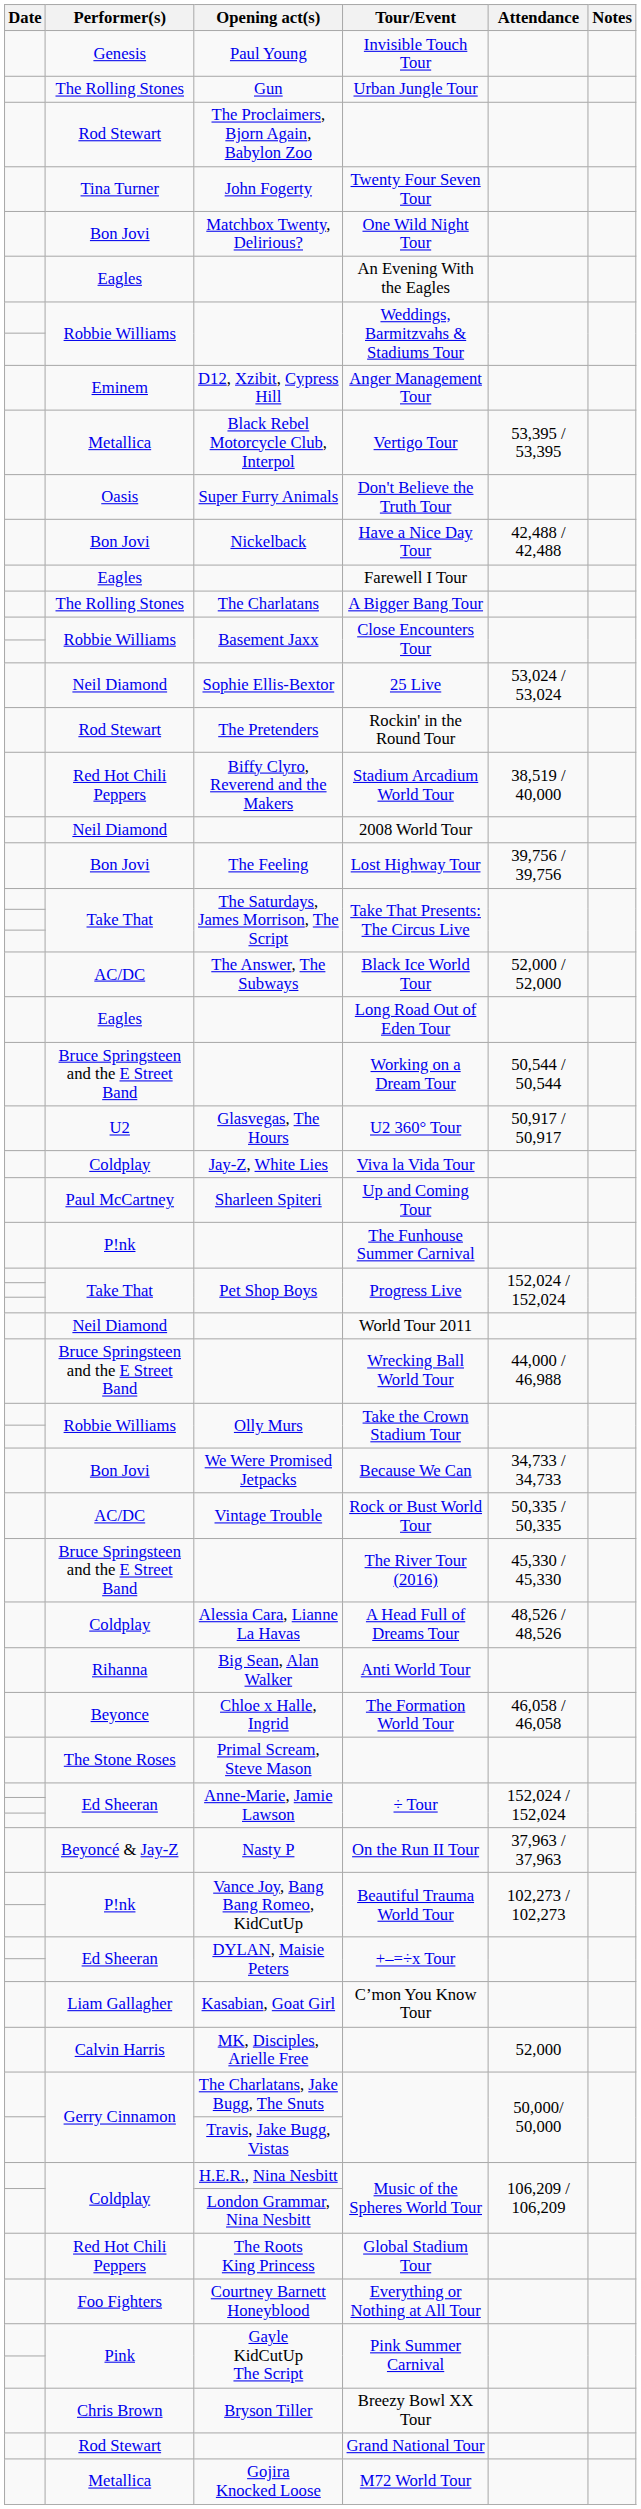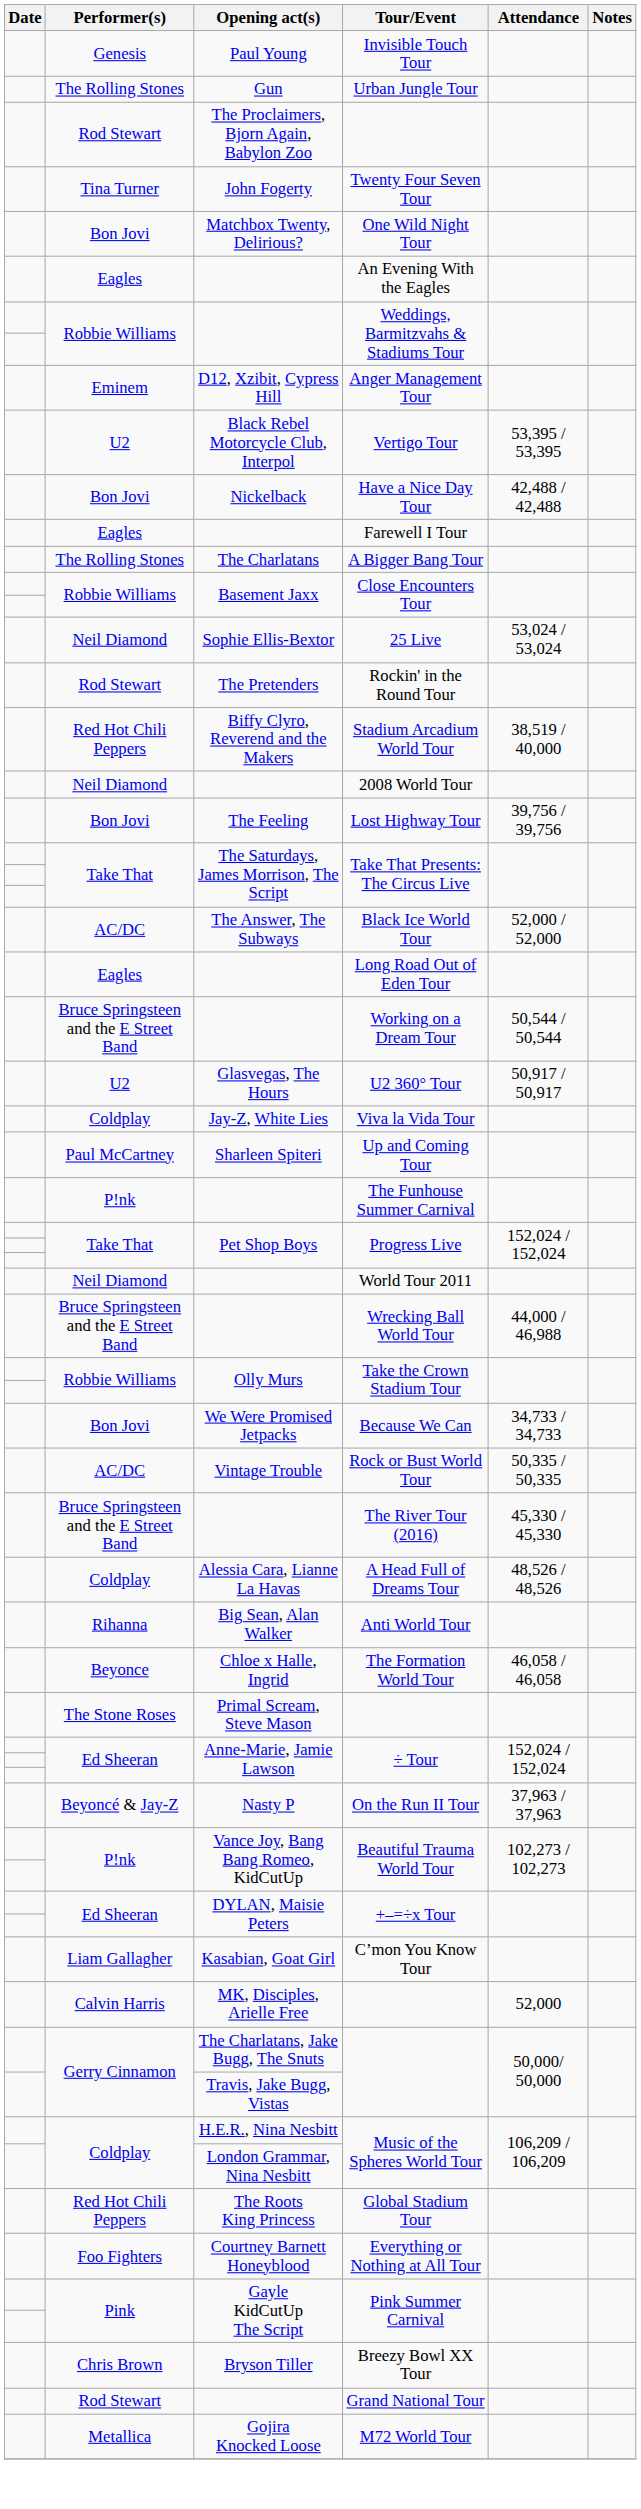 <table class="wikitable collapsible" style="text-align:center;">
 <tr>
 <th>Date</th>
 <th>Performer(s)</th>
 <th>Opening act(s)</th>
 <th>Tour/Event</th>
 <th>Attendance<br></th>
 <th>Notes</th>
 </tr>
 <tr>
 <td></td>
 <td><a href='#'>Genesis</a></td>
 <td><a href='#'>Paul Young</a></td>
 <td><a href='#'>Invisible Touch Tour</a></td>
 <td></td>
 <td></td>
 </tr>
 <tr>
 <td></td>
 <td><a href='#'>The Rolling Stones</a></td>
 <td><a href='#'>Gun</a></td>
 <td><a href='#'>Urban Jungle Tour</a></td>
 <td></td>
 <td></td>
 </tr>
 <tr>
 <td></td>
 <td><a href='#'>Rod Stewart</a></td>
 <td><a href='#'>The Proclaimers</a>, <a href='#'>Bjorn Again</a>, <a href='#'>Babylon Zoo</a></td>
 <td></td>
 <td></td>
 <td></td>
 </tr>
 <tr>
 <td></td>
 <td><a href='#'>Tina Turner</a></td>
 <td><a href='#'>John Fogerty</a></td>
 <td><a href='#'>Twenty Four Seven Tour</a></td>
 <td></td>
 <td></td>
 </tr>
 <tr>
 <td></td>
 <td><a href='#'>Bon Jovi</a></td>
 <td><a href='#'>Matchbox Twenty</a>, <a href='#'>Delirious?</a></td>
 <td><a href='#'>One Wild Night Tour</a></td>
 <td></td>
 <td></td>
 </tr>
 <tr>
 <td></td>
 <td><a href='#'>Eagles</a></td>
 <td></td>
 <td>An Evening With the Eagles</td>
 <td></td>
 <td></td>
 </tr>
 <tr>
 <td></td>
 <td rowspan='2'><a href='#'>Robbie Williams</a></td>
 <td rowspan='2'></td>
 <td rowspan='2'><a href='#'>Weddings, Barmitzvahs & Stadiums Tour</a></td>
 <td rowspan='2'></td>
 <td rowspan='2'></td>
 </tr>
 <tr>
 <td></td>
 </tr>
 <tr>
 <td></td>
 <td><a href='#'>Eminem</a></td>
 <td><a href='#'>D12</a>, <a href='#'>Xzibit</a>, <a href='#'>Cypress Hill</a></td>
 <td><a href='#'>Anger Management Tour</a></td>
 <td></td>
 <td></td>
 </tr>
 <tr>
 <td></td>
-<td><a href='#'>Metallica</a></td>
+<td><a href='#'>U2</a></td>
 <td><a href='#'>Black Rebel Motorcycle Club</a>, <a href='#'>Interpol</a></td>
 <td><a href='#'>Vertigo Tour</a></td>
 <td>53,395 / 53,395</td>
-<td></td>
-</tr>
-<tr>
-<td></td>
-<td><a href='#'>Oasis</a></td>
-<td><a href='#'>Super Furry Animals</a></td>
-<td><a href='#'>Don't Believe the Truth Tour</a></td>
-<td></td>
 <td></td>
 </tr>
 <tr>
 <td></td>
 <td><a href='#'>Bon Jovi</a></td>
 <td><a href='#'>Nickelback</a></td>
 <td><a href='#'>Have a Nice Day Tour</a></td>
 <td>42,488 / 42,488</td>
 <td></td>
 </tr>
 <tr>
 <td></td>
 <td><a href='#'>Eagles</a></td>
 <td></td>
 <td>Farewell I Tour</td>
 <td></td>
 <td></td>
 </tr>
 <tr>
 <td></td>
 <td><a href='#'>The Rolling Stones</a></td>
 <td><a href='#'>The Charlatans</a></td>
 <td><a href='#'>A Bigger Bang Tour</a></td>
 <td></td>
 <td></td>
 </tr>
 <tr>
 <td></td>
 <td rowspan='2'><a href='#'>Robbie Williams</a></td>
 <td rowspan='2'><a href='#'>Basement Jaxx</a></td>
 <td rowspan='2'><a href='#'>Close Encounters Tour</a></td>
 <td rowspan='2'></td>
 <td rowspan='2'></td>
 </tr>
 <tr>
 <td></td>
 </tr>
 <tr>
 <td></td>
 <td><a href='#'>Neil Diamond</a></td>
 <td><a href='#'>Sophie Ellis-Bextor</a></td>
 <td><a href='#'>25 Live</a></td>
 <td>53,024 / 53,024</td>
 <td></td>
 </tr>
 <tr>
 <td></td>
 <td><a href='#'>Rod Stewart</a></td>
 <td><a href='#'>The Pretenders</a></td>
 <td>Rockin' in the Round Tour</td>
 <td></td>
 <td></td>
 </tr>
 <tr>
 <td></td>
 <td><a href='#'>Red Hot Chili Peppers</a></td>
 <td><a href='#'>Biffy Clyro</a>, <a href='#'>Reverend and the Makers</a></td>
 <td><a href='#'>Stadium Arcadium World Tour</a></td>
 <td>38,519 / 40,000</td>
 <td></td>
 </tr>
 <tr>
 <td></td>
 <td><a href='#'>Neil Diamond</a></td>
 <td></td>
 <td>2008 World Tour</td>
 <td></td>
 <td></td>
 </tr>
 <tr>
 <td></td>
 <td><a href='#'>Bon Jovi</a></td>
 <td><a href='#'>The Feeling</a></td>
 <td><a href='#'>Lost Highway Tour</a></td>
 <td>39,756 / 39,756</td>
 <td></td>
 </tr>
 <tr>
 <td></td>
 <td rowspan='3'><a href='#'>Take That</a></td>
 <td rowspan='3'><a href='#'>The Saturdays</a>, <a href='#'>James Morrison</a>, <a href='#'>The Script</a></td>
 <td rowspan='3'><a href='#'>Take That Presents: The Circus Live</a></td>
 <td rowspan='3'></td>
 <td rowspan='3'></td>
 </tr>
 <tr>
 <td></td>
 </tr>
 <tr>
 <td></td>
 </tr>
 <tr>
 <td></td>
 <td><a href='#'>AC/DC</a></td>
 <td><a href='#'>The Answer</a>, <a href='#'>The Subways</a></td>
 <td><a href='#'>Black Ice World Tour</a></td>
 <td>52,000 / 52,000</td>
 <td></td>
 </tr>
 <tr>
 <td></td>
 <td><a href='#'>Eagles</a></td>
 <td></td>
 <td><a href='#'>Long Road Out of Eden Tour</a></td>
 <td></td>
 <td></td>
 </tr>
 <tr>
 <td></td>
 <td><a href='#'>Bruce Springsteen</a> and the <a href='#'>E Street Band</a></td>
 <td></td>
 <td><a href='#'>Working on a Dream Tour</a></td>
 <td>50,544 / 50,544</td>
 <td></td>
 </tr>
 <tr>
 <td></td>
 <td><a href='#'>U2</a></td>
 <td><a href='#'>Glasvegas</a>, <a href='#'>The Hours</a></td>
 <td><a href='#'>U2 360° Tour</a></td>
 <td>50,917 / 50,917</td>
 <td></td>
 </tr>
 <tr>
 <td></td>
 <td><a href='#'>Coldplay</a></td>
 <td><a href='#'>Jay-Z</a>, <a href='#'>White Lies</a></td>
 <td><a href='#'>Viva la Vida Tour</a></td>
 <td></td>
 <td></td>
 </tr>
 <tr>
 <td></td>
 <td><a href='#'>Paul McCartney</a></td>
 <td><a href='#'>Sharleen Spiteri</a></td>
 <td><a href='#'>Up and Coming Tour</a></td>
 <td></td>
 <td></td>
 </tr>
 <tr>
 <td></td>
 <td><a href='#'>P!nk</a></td>
 <td></td>
 <td><a href='#'>The Funhouse Summer Carnival</a></td>
 <td></td>
 <td></td>
 </tr>
 <tr>
 <td></td>
 <td rowspan='3'><a href='#'>Take That</a></td>
 <td rowspan='3'><a href='#'>Pet Shop Boys</a></td>
 <td rowspan='3'><a href='#'>Progress Live</a></td>
 <td rowspan='3'>152,024 / 152,024</td>
 <td rowspan='3'></td>
 </tr>
 <tr>
 <td></td>
 </tr>
 <tr>
 <td></td>
 </tr>
 <tr>
 <td></td>
 <td><a href='#'>Neil Diamond</a></td>
 <td></td>
 <td>World Tour 2011</td>
 <td></td>
 <td></td>
 </tr>
 <tr>
 <td></td>
 <td><a href='#'>Bruce Springsteen</a> and the <a href='#'>E Street Band</a></td>
 <td></td>
 <td><a href='#'>Wrecking Ball World Tour</a></td>
 <td>44,000 / 46,988</td>
 <td></td>
 </tr>
 <tr>
 <td></td>
 <td rowspan='2'><a href='#'>Robbie Williams</a></td>
 <td rowspan='2'><a href='#'>Olly Murs</a></td>
 <td rowspan='2'><a href='#'>Take the Crown Stadium Tour</a></td>
 <td rowspan='2'></td>
 <td rowspan='2'></td>
 </tr>
 <tr>
 <td></td>
 </tr>
 <tr>
 <td></td>
 <td><a href='#'>Bon Jovi</a></td>
 <td><a href='#'>We Were Promised Jetpacks</a></td>
 <td><a href='#'>Because We Can</a></td>
 <td>34,733 / 34,733</td>
 <td></td>
 </tr>
 <tr>
 <td></td>
 <td><a href='#'>AC/DC</a></td>
 <td><a href='#'>Vintage Trouble</a></td>
 <td><a href='#'>Rock or Bust World Tour</a></td>
 <td>50,335 / 50,335</td>
 <td></td>
 </tr>
 <tr>
 <td></td>
 <td><a href='#'>Bruce Springsteen</a> and the <a href='#'>E Street Band</a></td>
 <td></td>
 <td><a href='#'>The River Tour (2016)</a></td>
 <td>45,330 / 45,330</td>
 <td></td>
 </tr>
 <tr>
 <td></td>
 <td><a href='#'>Coldplay</a></td>
 <td><a href='#'>Alessia Cara</a>, <a href='#'>Lianne La Havas</a></td>
 <td><a href='#'>A Head Full of Dreams Tour</a></td>
 <td>48,526 / 48,526</td>
 <td></td>
 </tr>
 <tr>
 <td></td>
 <td><a href='#'>Rihanna</a></td>
 <td><a href='#'>Big Sean</a>, <a href='#'>Alan Walker</a></td>
 <td><a href='#'>Anti World Tour</a></td>
 <td></td>
 <td></td>
 </tr>
 <tr>
 <td></td>
 <td><a href='#'>Beyonce</a></td>
 <td><a href='#'>Chloe x Halle</a>, <a href='#'>Ingrid</a></td>
 <td><a href='#'>The Formation World Tour</a></td>
 <td>46,058 / 46,058</td>
 <td></td>
 </tr>
 <tr>
 <td></td>
 <td><a href='#'>The Stone Roses</a></td>
 <td><a href='#'>Primal Scream</a>, <a href='#'>Steve Mason</a></td>
 <td></td>
 <td></td>
 <td></td>
 </tr>
 <tr>
 <td></td>
 <td rowspan='3'><a href='#'>Ed Sheeran</a></td>
 <td rowspan='3'><a href='#'>Anne-Marie</a>, <a href='#'>Jamie Lawson</a></td>
 <td rowspan='3'><a href='#'>÷ Tour</a></td>
 <td rowspan='3'>152,024 / 152,024</td>
 <td rowspan='3'></td>
 </tr>
 <tr>
 <td></td>
 </tr>
 <tr>
 <td></td>
 </tr>
 <tr>
 <td></td>
 <td><a href='#'>Beyoncé</a> & <a href='#'>Jay-Z</a></td>
 <td><a href='#'>Nasty P</a></td>
 <td><a href='#'>On the Run II Tour</a></td>
 <td>37,963 / 37,963</td>
 <td></td>
 </tr>
 <tr>
 <td></td>
 <td rowspan='2'><a href='#'>P!nk</a></td>
 <td rowspan='2'><a href='#'>Vance Joy</a>, <a href='#'>Bang Bang Romeo</a>, KidCutUp</td>
 <td rowspan='2'><a href='#'>Beautiful Trauma World Tour</a></td>
 <td rowspan='2'>102,273 / 102,273</td>
 <td rowspan='2'></td>
 </tr>
 <tr>
 <td></td>
 </tr>
 <tr>
 <td></td>
 <td rowspan='2'><a href='#'>Ed Sheeran</a></td>
 <td rowspan='2'><a href='#'>DYLAN</a>, <a href='#'>Maisie Peters</a></td>
 <td rowspan='2'><a href='#'>+–=÷x Tour</a></td>
 <td rowspan='2'></td>
 <td rowspan='2'></td>
 </tr>
 <tr>
 <td></td>
 </tr>
 <tr>
 <td></td>
 <td><a href='#'>Liam Gallagher</a></td>
 <td><a href='#'>Kasabian</a>, <a href='#'>Goat Girl</a></td>
 <td>C’mon You Know Tour</td>
 <td></td>
 <td></td>
 </tr>
 <tr>
 <td></td>
 <td><a href='#'>Calvin Harris</a></td>
 <td><a href='#'>MK</a>, <a href='#'>Disciples</a>, <a href='#'>Arielle Free</a></td>
 <td></td>
 <td>52,000</td>
 <td></td>
 </tr>
 <tr>
 <td></td>
 <td rowspan=2><a href='#'>Gerry Cinnamon</a></td>
 <td><a href='#'>The Charlatans</a>, <a href='#'>Jake Bugg</a>, <a href='#'>The Snuts</a></td>
 <td rowspan=2></td>
 <td rowspan=2>50,000/ 50,000</td>
 <td rowspan=2></td>
 </tr>
 <tr>
 <td></td>
 <td><a href='#'>Travis</a>, <a href='#'>Jake Bugg</a>, <a href='#'>Vistas</a></td>
 </tr>
 <tr>
 <td></td>
 <td rowspan=2><a href='#'>Coldplay</a></td>
 <td><a href='#'>H.E.R.</a>, <a href='#'>Nina Nesbitt</a></td>
 <td rowspan=2><a href='#'>Music of the Spheres World Tour</a></td>
 <td rowspan=2>106,209 / 106,209</td>
 <td rowspan=2></td>
 </tr>
 <tr>
 <td></td>
 <td><a href='#'>London Grammar</a>, <a href='#'>Nina Nesbitt</a></td>
 </tr>
 <tr>
 <td></td>
 <td><a href='#'>Red Hot Chili Peppers</a></td>
 <td><a href='#'>The Roots</a> <br> <a href='#'>King Princess</a></td>
 <td><a href='#'>Global Stadium Tour</a></td>
 <td></td>
 <td></td>
 </tr>
 <tr>
 <td></td>
 <td><a href='#'>Foo Fighters</a></td>
 <td><a href='#'>Courtney Barnett</a> <br> <a href='#'>Honeyblood</a></td>
 <td><a href='#'>Everything or Nothing at All Tour</a></td>
 <td></td>
 <td></td>
 </tr>
 <tr>
 <td></td>
 <td rowspan=2><a href='#'>Pink</a></td>
 <td rowspan=2><a href='#'>Gayle</a><br>KidCutUp<br><a href='#'>The Script</a></td>
 <td rowspan=2><a href='#'>Pink Summer Carnival</a></td>
 <td rowspan=2></td>
 <td rowspan=2></td>
 </tr>
 <tr>
 <td></td>
 </tr>
 <tr>
 <td></td>
 <td><a href='#'>Chris Brown</a></td>
 <td><a href='#'>Bryson Tiller</a></td>
 <td>Breezy Bowl XX Tour</td>
 <td></td>
 <td></td>
 </tr>
 <tr>
 <td></td>
 <td><a href='#'>Rod Stewart</a></td>
 <td></td>
 <td><a href='#'>Grand National Tour</a></td>
 <td></td>
 <td></td>
 </tr>
 <tr>
 <td></td>
 <td><a href='#'>Metallica</a></td>
 <td><a href='#'>Gojira</a><br><a href='#'>Knocked Loose</a></td>
 <td><a href='#'>M72 World Tour</a></td>
 <td></td>
 <td></td>
 </tr>
 <tr>
 </tr>
 </table>
